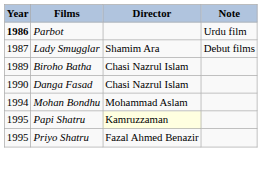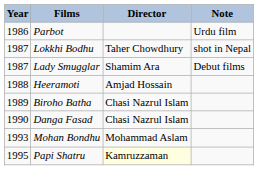 <table class="wikitable" style="font-size: 95%;">
 <tr>
 <th style="background:#B0C4DE;">Year</th>
 <th style="background:#B0C4DE;">Films</th>
 <th style="background:#B0C4DE;">Director</th>
 <th style="background:#B0C4DE;">Note</th>
 </tr>
 <tr>
-<td rowspan="1"><strong>1986</strong></td>
+<td rowspan="1">1986</td>
 <td><em>Parbot</em></td>
 <td></td>
 <td>Urdu film</td>
 </tr>
 <tr>
 <td>1987</td>
+<td><em>Lokkhi Bodhu</em></td>
+<td>Taher Chowdhury</td>
+<td>shot in Nepal</td>
+</tr>
+<tr>
+<td>1987</td>
 <td><em>Lady Smugglar</em></td>
 <td>Shamim Ara</td>
 <td>Debut films</td>
+</tr>
+<tr>
+<td rowspan="1">1988</td>
+<td><em>Heeramoti</em></td>
+<td>Amjad Hossain</td>
+<td></td>
 </tr>
 <tr>
 <td rowspan="1">1989</td>
 <td><em>Biroho Batha</em></td>
 <td>Chasi Nazrul Islam</td>
 <td></td>
 </tr>
 <tr>
 <td rowspan="1">1990</td>
 <td><em>Danga Fasad</em></td>
 <td>Chasi Nazrul Islam</td>
 <td></td>
 </tr>
 <tr>
-<td rowspan="1">1994</td>
+<td rowspan="1">1993</td>
 <td><em>Mohan Bondhu</em></td>
 <td>Mohammad Aslam</td>
 <td></td>
 </tr>
 <tr>
 <td rowspan="1">1995</td>
 <td><em>Papi Shatru</em></td>
 <td style="background: lightyellow;">Kamruzzaman</td>
 <td></td>
 </tr>
-<tr>
-<td rowspan="1">1995</td>
-<td><em>Priyo Shatru</em></td>
-<td>Fazal Ahmed Benazir</td>
-<td></td>
-</tr>
 </table>
